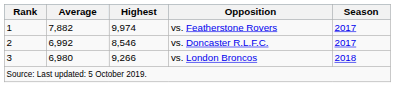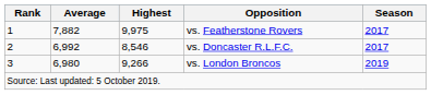 <table class="wikitable" style="width:40%;">
 <tr style="background:#87cefa;">
 <th>Rank</th>
 <th>Average</th>
 <th>Highest</th>
 <th>Opposition</th>
 <th>Season</th>
 </tr>
 <tr>
 <td>1</td>
 <td>7,882</td>
-<td>9,974</td>
+<td>9,975</td>
 <td>vs. <a href='#'>Featherstone Rovers</a></td>
 <td><a href='#'>2017</a></td>
 </tr>
 <tr>
 <td>2</td>
 <td>6,992</td>
 <td>8,546</td>
 <td>vs. <a href='#'>Doncaster R.L.F.C.</a></td>
 <td><a href='#'>2017</a></td>
 </tr>
 <tr>
 <td>3</td>
 <td>6,980</td>
 <td>9,266</td>
 <td>vs. <a href='#'>London Broncos</a></td>
-<td><a href='#'>2018</a></td>
+<td><a href='#'>2019</a></td>
 </tr>
 <tr>
 <td colspan=5><small>Source: Last updated: 5 October 2019.</small></td>
 </tr>
 </table>
